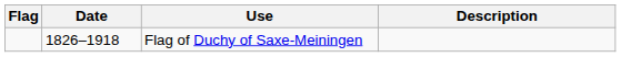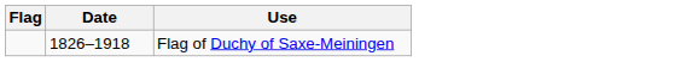 <table class="wikitable">
 <tr>
 <th>Flag</th>
 <th style="width:100px">Date</th>
 <th style="width:250px">Use</th>
-<th style="width:250px">Description</th>
 </tr>
 <tr>
 <td></td>
 <td>1826–1918</td>
 <td>Flag of <a href='#'>Duchy of Saxe-Meiningen</a></td>
-<td></td>
 </tr>
 </table>
